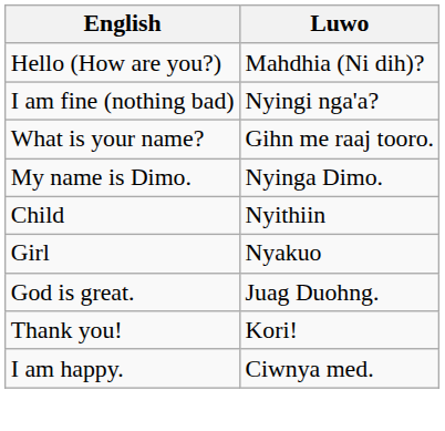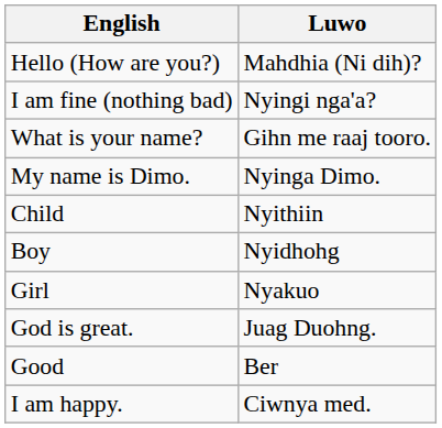 <table class="wikitable">
 <tr>
 <th>English</th>
 <th>Luwo</th>
 </tr>
 <tr>
 <td>Hello (How are you?)</td>
 <td>Mahdhia (Ni dih)?</td>
 </tr>
 <tr>
 <td>I am fine (nothing bad)</td>
 <td>Nyingi nga'a?</td>
 </tr>
 <tr>
 <td>What is your name?</td>
 <td>Gihn me raaj tooro.</td>
 </tr>
 <tr>
 <td>My name is Dimo.</td>
 <td>Nyinga Dimo.</td>
 </tr>
 <tr>
 <td>Child</td>
 <td>Nyithiin</td>
 </tr>
 <tr>
+<td>Boy</td>
+<td>Nyidhohg</td>
+</tr>
+<tr>
 <td>Girl</td>
 <td>Nyakuo</td>
 </tr>
 <tr>
 <td>God is great.</td>
 <td>Juag Duohng.</td>
 </tr>
 <tr>
-<td>Thank you!</td>
-<td>Kori!</td>
+<td>Good</td>
+<td>Ber</td>
 </tr>
 <tr>
 <td>I am happy.</td>
 <td>Ciwnya med.</td>
 </tr>
 </table>
